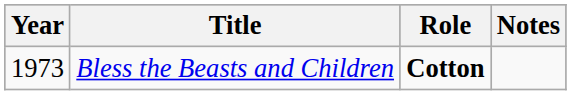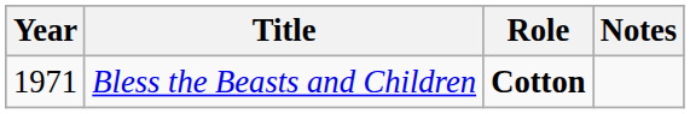 <table class="wikitable">
 <tr>
 <th>Year</th>
 <th>Title</th>
 <th>Role</th>
 <th>Notes</th>
 </tr>
 <tr>
-<td>1973</td>
+<td>1971</td>
 <td><em><a href='#'>Bless the Beasts and Children</a></em></td>
 <td><strong>Cotton</strong></td>
 <td></td>
 </tr>
 </table>
